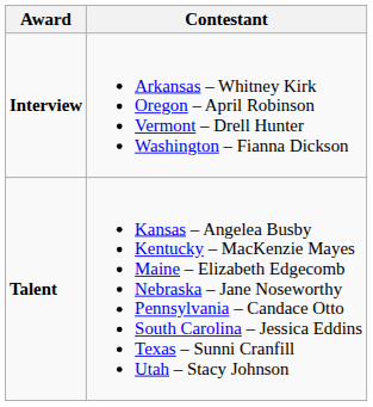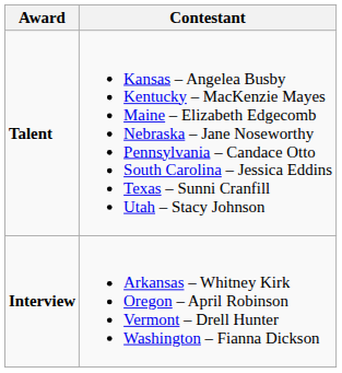 <table class="wikitable">
 <tr>
 <th>Award</th>
 <th>Contestant</th>
 </tr>
 <tr>
+<td><strong>Talent</strong></td>
+<td><br><ul><li> <a href='#'>Kansas</a> – Angelea Busby</li><li> <a href='#'>Kentucky</a> – MacKenzie Mayes</li><li> <a href='#'>Maine</a> – Elizabeth Edgecomb</li><li> <a href='#'>Nebraska</a> – Jane Noseworthy</li><li> <a href='#'>Pennsylvania</a> – Candace Otto</li><li> <a href='#'>South Carolina</a> – Jessica Eddins</li><li> <a href='#'>Texas</a> – Sunni Cranfill</li><li> <a href='#'>Utah</a> – Stacy Johnson</li></ul></td>
+</tr>
+<tr>
 <td><strong>Interview</strong></td>
 <td><br><ul><li> <a href='#'>Arkansas</a> – Whitney Kirk</li><li> <a href='#'>Oregon</a> – April Robinson</li><li> <a href='#'>Vermont</a> – Drell Hunter</li><li> <a href='#'>Washington</a> – Fianna Dickson</li></ul></td>
 </tr>
-<tr>
-<td><strong>Talent</strong></td>
-<td><br><ul><li> <a href='#'>Kansas</a> – Angelea Busby</li><li> <a href='#'>Kentucky</a> – MacKenzie Mayes</li><li> <a href='#'>Maine</a> – Elizabeth Edgecomb</li><li> <a href='#'>Nebraska</a> – Jane Noseworthy</li><li> <a href='#'>Pennsylvania</a> – Candace Otto</li><li> <a href='#'>South Carolina</a> – Jessica Eddins</li><li> <a href='#'>Texas</a> – Sunni Cranfill</li><li> <a href='#'>Utah</a> – Stacy Johnson</li></ul></td>
-</tr>
 </table>
